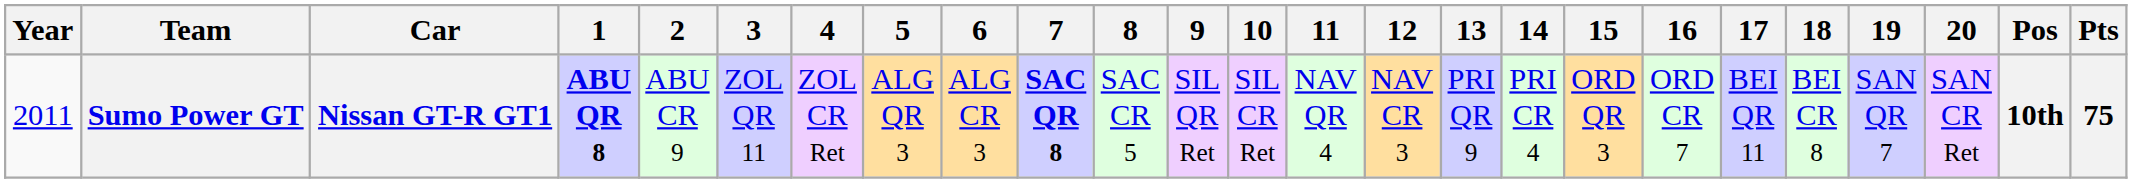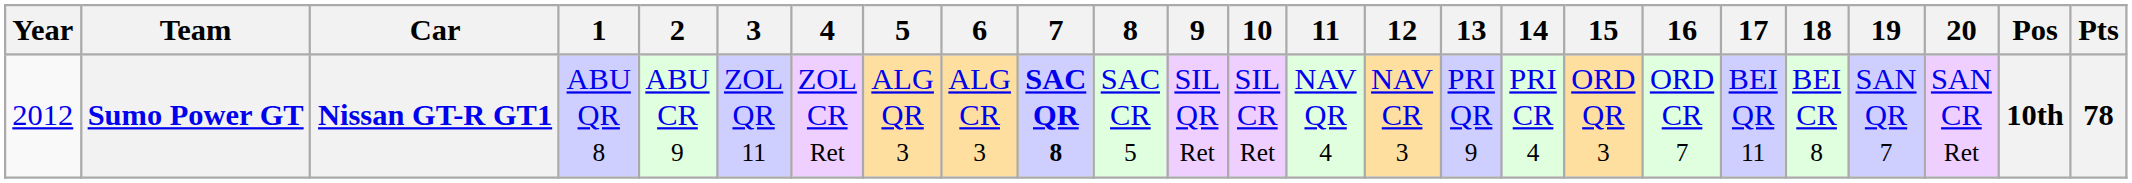 <table class="wikitable" style="text-align:center; font-size:85%;">
 <tr>
 <th>Year</th>
 <th>Team</th>
 <th>Car</th>
 <th>1</th>
 <th>2</th>
 <th>3</th>
 <th>4</th>
 <th>5</th>
 <th>6</th>
 <th>7</th>
 <th>8</th>
 <th>9</th>
 <th>10</th>
 <th>11</th>
 <th>12</th>
 <th>13</th>
 <th>14</th>
 <th>15</th>
 <th>16</th>
 <th>17</th>
 <th>18</th>
 <th>19</th>
 <th>20</th>
 <th>Pos</th>
 <th>Pts</th>
 </tr>
 <tr>
-<td><a href='#'>2011</a></td>
+<td><a href='#'>2012</a></td>
 <th nowrap><a href='#'>Sumo Power GT</a></th>
 <th nowrap><a href='#'>Nissan GT-R GT1</a></th>
-<td style="background:#CFCFFF;"><strong><a href='#'>ABU<br>QR</a><br><small>8<br></small></strong></td>
+<td style="background:#CFCFFF;"><a href='#'>ABU<br>QR</a><br><small>8<br></small></td>
 <td style="background:#DFFFDF;"><a href='#'>ABU<br>CR</a><br><small>9<br></small></td>
 <td style="background:#CFCFFF;"><a href='#'>ZOL<br>QR</a><br><small>11<br></small></td>
 <td style="background:#EFCFFF;"><a href='#'>ZOL<br>CR</a><br><small>Ret<br></small></td>
 <td style="background:#FFDF9F;"><a href='#'>ALG<br>QR</a><br><small>3<br></small></td>
 <td style="background:#FFDF9F;"><a href='#'>ALG<br>CR</a><br><small>3<br></small></td>
 <td style="background:#CFCFFF;"><strong><a href='#'>SAC<br>QR</a><br><small>8<br></small></strong></td>
 <td style="background:#DFFFDF;"><a href='#'>SAC<br>CR</a><br><small>5<br></small></td>
 <td style="background:#EFCFFF;"><a href='#'>SIL<br>QR</a><br><small>Ret<br></small></td>
 <td style="background:#EFCFFF;"><a href='#'>SIL<br>CR</a><br><small>Ret<br></small></td>
 <td style="background:#DFFFDF;"><a href='#'>NAV<br>QR</a><br><small>4<br></small></td>
 <td style="background:#FFDF9F;"><a href='#'>NAV<br>CR</a><br><small>3<br></small></td>
 <td style="background:#CFCFFF;"><a href='#'>PRI<br>QR</a><br><small>9<br></small></td>
 <td style="background:#DFFFDF;"><a href='#'>PRI<br>CR</a><br><small>4<br></small></td>
 <td style="background:#FFDF9F;"><a href='#'>ORD<br>QR</a><br><small>3<br></small></td>
 <td style="background:#DFFFDF;"><a href='#'>ORD<br>CR</a><br><small>7<br></small></td>
 <td style="background:#CFCFFF;"><a href='#'>BEI<br>QR</a><br><small>11<br></small></td>
 <td style="background:#DFFFDF;"><a href='#'>BEI<br>CR</a><br><small>8<br></small></td>
 <td style="background:#CFCFFF;"><a href='#'>SAN<br>QR</a><br><small>7<br></small></td>
 <td style="background:#EFCFFF;"><a href='#'>SAN<br>CR</a><br><small>Ret<br></small></td>
 <th>10th</th>
-<th>75</th>
+<th>78</th>
 </tr>
 </table>
